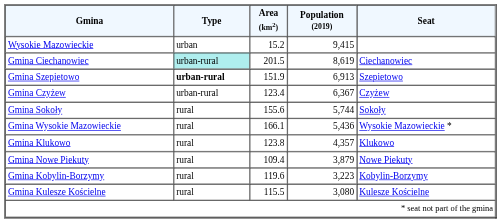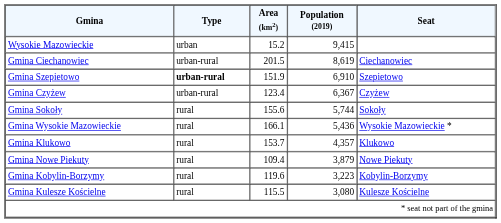 <table width="60%" border="2" cellpadding="3" cellspacing="0" style="font-size:90%;line-height:120%;">
 <tr bgcolor="F0F8FF">
 <td style="text-align:center;"><strong>Gmina</strong></td>
 <td style="text-align:center;"><strong>Type</strong></td>
 <td style="text-align:center;"><strong>Area<br><small>(km<sup>2</sup>)</small></strong></td>
 <td style="text-align:center;"><strong>Population<br><small>(2019)</small></strong></td>
 <td style="text-align:center;"><strong>Seat</strong></td>
 </tr>
 <tr>
 <td><a href='#'>Wysokie Mazowieckie</a></td>
 <td>urban</td>
 <td style="text-align:right;">15.2</td>
 <td style="text-align:right;">9,415</td>
 <td> </td>
 </tr>
 <tr>
 <td><a href='#'>Gmina Ciechanowiec</a></td>
-<td style="background: paleturquoise;">urban-rural</td>
+<td>urban-rural</td>
 <td style="text-align:right;">201.5</td>
 <td style="text-align:right;">8,619</td>
 <td><a href='#'>Ciechanowiec</a></td>
 </tr>
 <tr>
 <td><a href='#'>Gmina Szepietowo</a></td>
 <td><strong>urban-rural</strong></td>
 <td style="text-align:right;">151.9</td>
-<td style="text-align:right;">6,913</td>
+<td style="text-align:right;">6,910</td>
 <td><a href='#'>Szepietowo</a></td>
 </tr>
 <tr>
 <td><a href='#'>Gmina Czyżew</a></td>
 <td>urban-rural</td>
 <td style="text-align:right;">123.4</td>
 <td style="text-align:right;">6,367</td>
 <td><a href='#'>Czyżew</a></td>
 </tr>
 <tr>
 <td><a href='#'>Gmina Sokoły</a></td>
 <td>rural</td>
 <td style="text-align:right;">155.6</td>
 <td style="text-align:right;">5,744</td>
 <td><a href='#'>Sokoły</a></td>
 </tr>
 <tr>
 <td><a href='#'>Gmina Wysokie Mazowieckie</a></td>
 <td>rural</td>
 <td style="text-align:right;">166.1</td>
 <td style="text-align:right;">5,436</td>
 <td><a href='#'>Wysokie Mazowieckie</a> *</td>
 </tr>
 <tr>
 <td><a href='#'>Gmina Klukowo</a></td>
 <td>rural</td>
-<td style="text-align:right;">123.8</td>
+<td style="text-align:right;">153.7</td>
 <td style="text-align:right;">4,357</td>
 <td><a href='#'>Klukowo</a></td>
 </tr>
 <tr>
 <td><a href='#'>Gmina Nowe Piekuty</a></td>
 <td>rural</td>
 <td style="text-align:right;">109.4</td>
 <td style="text-align:right;">3,879</td>
 <td><a href='#'>Nowe Piekuty</a></td>
 </tr>
 <tr>
 <td><a href='#'>Gmina Kobylin-Borzymy</a></td>
 <td>rural</td>
 <td style="text-align:right;">119.6</td>
 <td style="text-align:right;">3,223</td>
 <td><a href='#'>Kobylin-Borzymy</a></td>
 </tr>
 <tr>
 <td><a href='#'>Gmina Kulesze Kościelne</a></td>
 <td>rural</td>
 <td style="text-align:right;">115.5</td>
 <td style="text-align:right;">3,080</td>
 <td><a href='#'>Kulesze Kościelne</a></td>
 </tr>
 <tr>
 <td colspan=5 style="text-align:right;font-size:90%">* seat not part of the gmina</td>
 </tr>
 <tr>
 </tr>
 </table>
